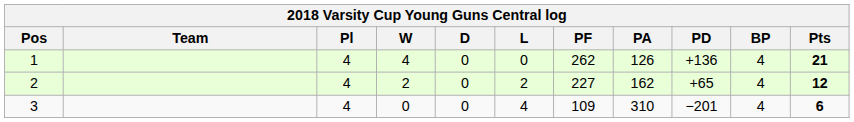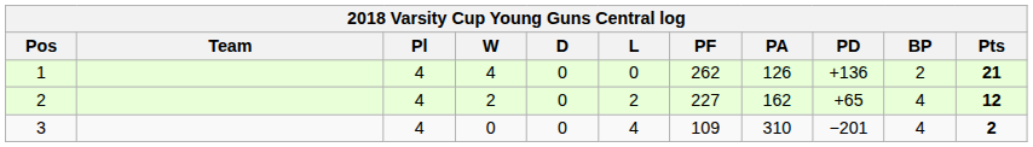 <table class="wikitable" style="text-align:center; font-size:100%; width:60%;">
 <tr>
 <th colspan="100%" cellpadding="0" cellspacing="0"><strong>2018 Varsity Cup Young Guns Central log</strong></th>
 </tr>
 <tr>
 <th style="width:7%;">Pos</th>
 <th style="width:30%;">Team</th>
 <th style="width:7%;">Pl</th>
 <th style="width:7%;">W</th>
 <th style="width:7%;">D</th>
 <th style="width:7%;">L</th>
 <th style="width:7%;">PF</th>
 <th style="width:7%;">PA</th>
 <th style="width:7%;">PD</th>
 <th style="width:7%;">BP</th>
 <th style="width:7%;">Pts<br></th>
 </tr>
 <tr style="background:#E8FFD8;">
 <td>1</td>
 <td align=left></td>
 <td>4</td>
 <td>4</td>
 <td>0</td>
 <td>0</td>
 <td>262</td>
 <td>126</td>
 <td>+136</td>
-<td>4</td>
+<td>2</td>
 <td><strong>21</strong></td>
 </tr>
 <tr style="background:#E8FFD8;">
 <td>2</td>
 <td align=left></td>
 <td>4</td>
 <td>2</td>
 <td>0</td>
 <td>2</td>
 <td>227</td>
 <td>162</td>
 <td>+65</td>
 <td>4</td>
 <td><strong>12</strong></td>
 </tr>
 <tr>
 <td>3</td>
 <td align=left></td>
 <td>4</td>
 <td>0</td>
 <td>0</td>
 <td>4</td>
 <td>109</td>
 <td>310</td>
 <td>−201</td>
 <td>4</td>
-<td><strong>6</strong></td>
+<td><strong>2</strong></td>
 </tr>
 </table>
